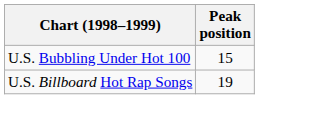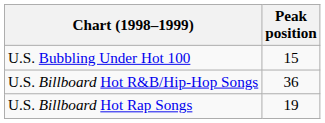 <table class="wikitable sortable">
 <tr>
 <th align="left">Chart (1998–1999)</th>
 <th align="center">Peak<br>position</th>
 </tr>
 <tr>
 <td align="left">U.S. <a href='#'>Bubbling Under Hot 100</a></td>
 <td align="center">15</td>
 </tr>
 <tr>
+<td align="left">U.S. <em>Billboard</em> <a href='#'>Hot R&B/Hip-Hop Songs</a></td>
+<td align="center">36</td>
+</tr>
+<tr>
 <td align="left">U.S. <em>Billboard</em> <a href='#'>Hot Rap Songs</a></td>
 <td align="center">19</td>
 </tr>
 </table>
